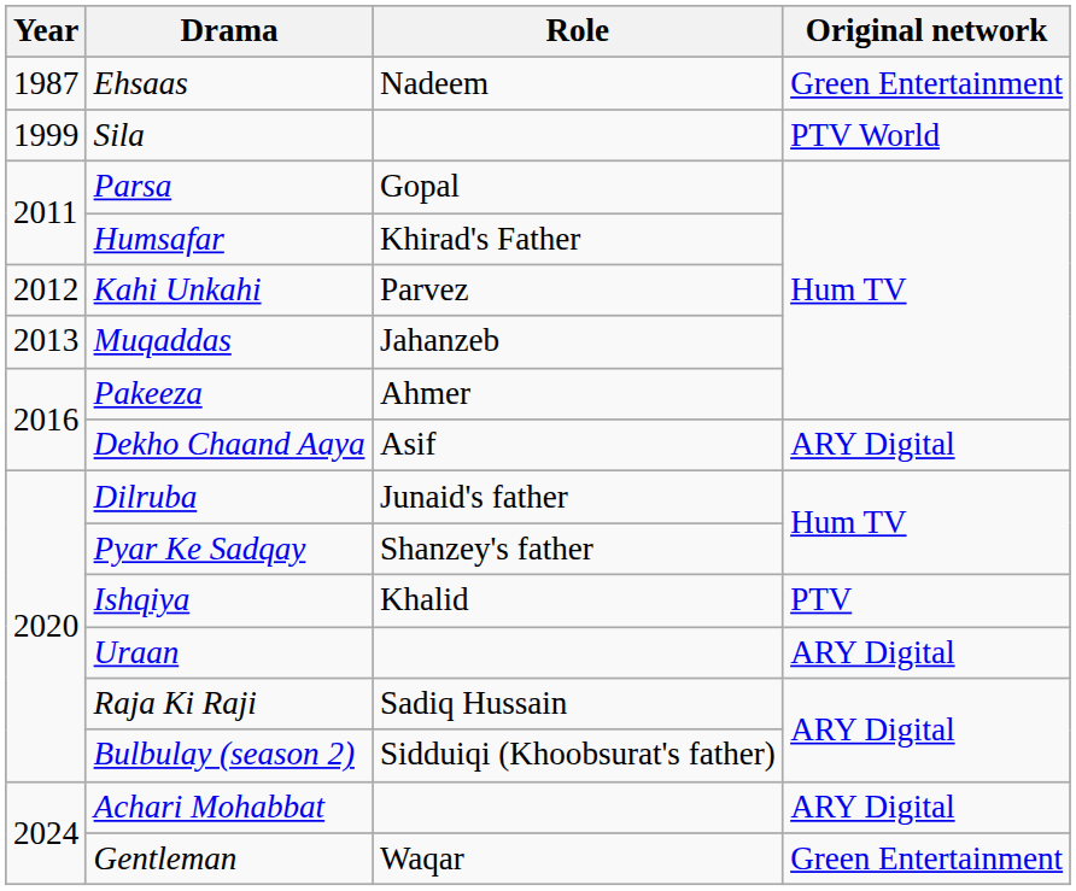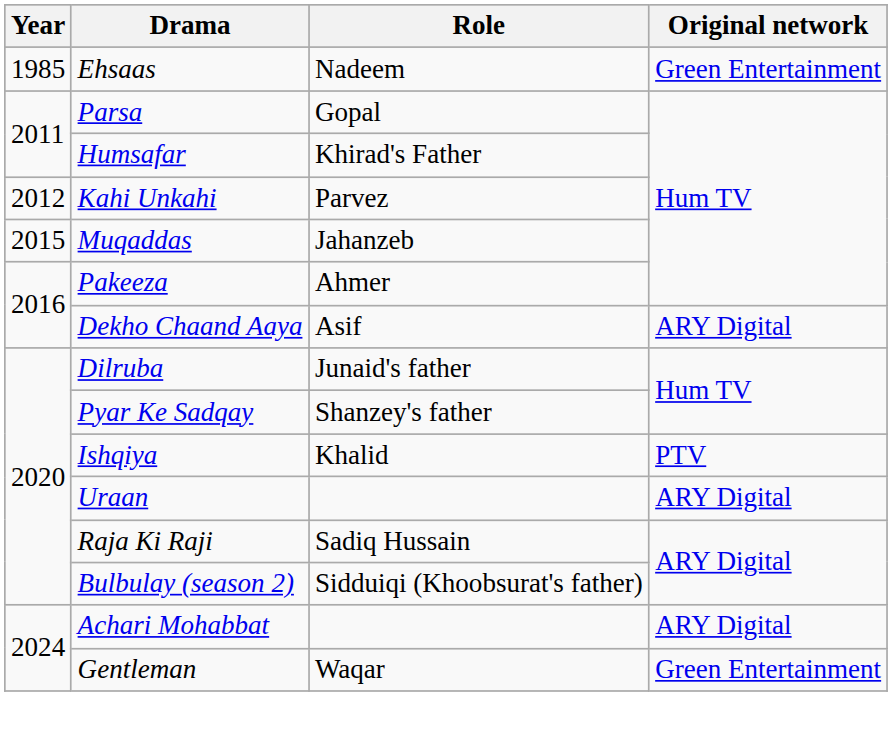 <table class=wikitable plainrowheaders>
 <tr>
 <th>Year</th>
 <th>Drama</th>
 <th>Role</th>
 <th>Original network</th>
 </tr>
 <tr>
-<td>1987</td>
+<td>1985</td>
 <td><em>Ehsaas</em></td>
 <td>Nadeem</td>
 <td><a href='#'>Green Entertainment</a></td>
-</tr>
-<tr>
-<td>1999</td>
-<td><em>Sila</em></td>
-<td></td>
-<td><a href='#'>PTV World</a></td>
 </tr>
 <tr>
 <td rowspan="2">2011</td>
 <td><em><a href='#'>Parsa</a></em></td>
 <td>Gopal</td>
 <td rowspan="5"><a href='#'>Hum TV</a></td>
 </tr>
 <tr>
 <td><em><a href='#'>Humsafar</a></em></td>
 <td>Khirad's Father</td>
 </tr>
 <tr>
 <td>2012</td>
 <td><em><a href='#'>Kahi Unkahi</a></em></td>
 <td>Parvez</td>
 </tr>
 <tr>
-<td>2013</td>
+<td>2015</td>
 <td><em><a href='#'>Muqaddas</a></em></td>
 <td>Jahanzeb</td>
 </tr>
 <tr>
 <td rowspan="2">2016</td>
 <td><em><a href='#'>Pakeeza</a></em></td>
 <td>Ahmer</td>
 </tr>
 <tr>
 <td><em><a href='#'>Dekho Chaand Aaya</a></em></td>
 <td>Asif</td>
 <td><a href='#'>ARY Digital</a></td>
 </tr>
 <tr>
 <td rowspan="6">2020</td>
 <td><em><a href='#'>Dilruba</a></em></td>
 <td>Junaid's father</td>
 <td rowspan="2"><a href='#'>Hum TV</a></td>
 </tr>
 <tr>
 <td><em><a href='#'>Pyar Ke Sadqay</a></em></td>
 <td>Shanzey's father</td>
 </tr>
 <tr>
 <td><em><a href='#'>Ishqiya</a></em></td>
 <td>Khalid</td>
 <td><a href='#'>PTV</a></td>
 </tr>
 <tr>
 <td><em><a href='#'>Uraan</a></em></td>
 <td></td>
 <td><a href='#'>ARY Digital</a></td>
 </tr>
 <tr>
 <td><em>Raja Ki Raji</em></td>
 <td>Sadiq Hussain</td>
 <td rowspan="2"><a href='#'>ARY Digital</a></td>
 </tr>
 <tr>
 <td><em><a href='#'>Bulbulay (season 2)</a></em></td>
 <td>Sidduiqi (Khoobsurat's father)</td>
 </tr>
 <tr>
 <td rowspan="2">2024</td>
 <td><em><a href='#'>Achari Mohabbat</a></em></td>
 <td></td>
 <td><a href='#'>ARY Digital</a></td>
 </tr>
 <tr>
 <td><em>Gentleman</em></td>
 <td>Waqar</td>
 <td><a href='#'>Green Entertainment</a></td>
 </tr>
 </table>
